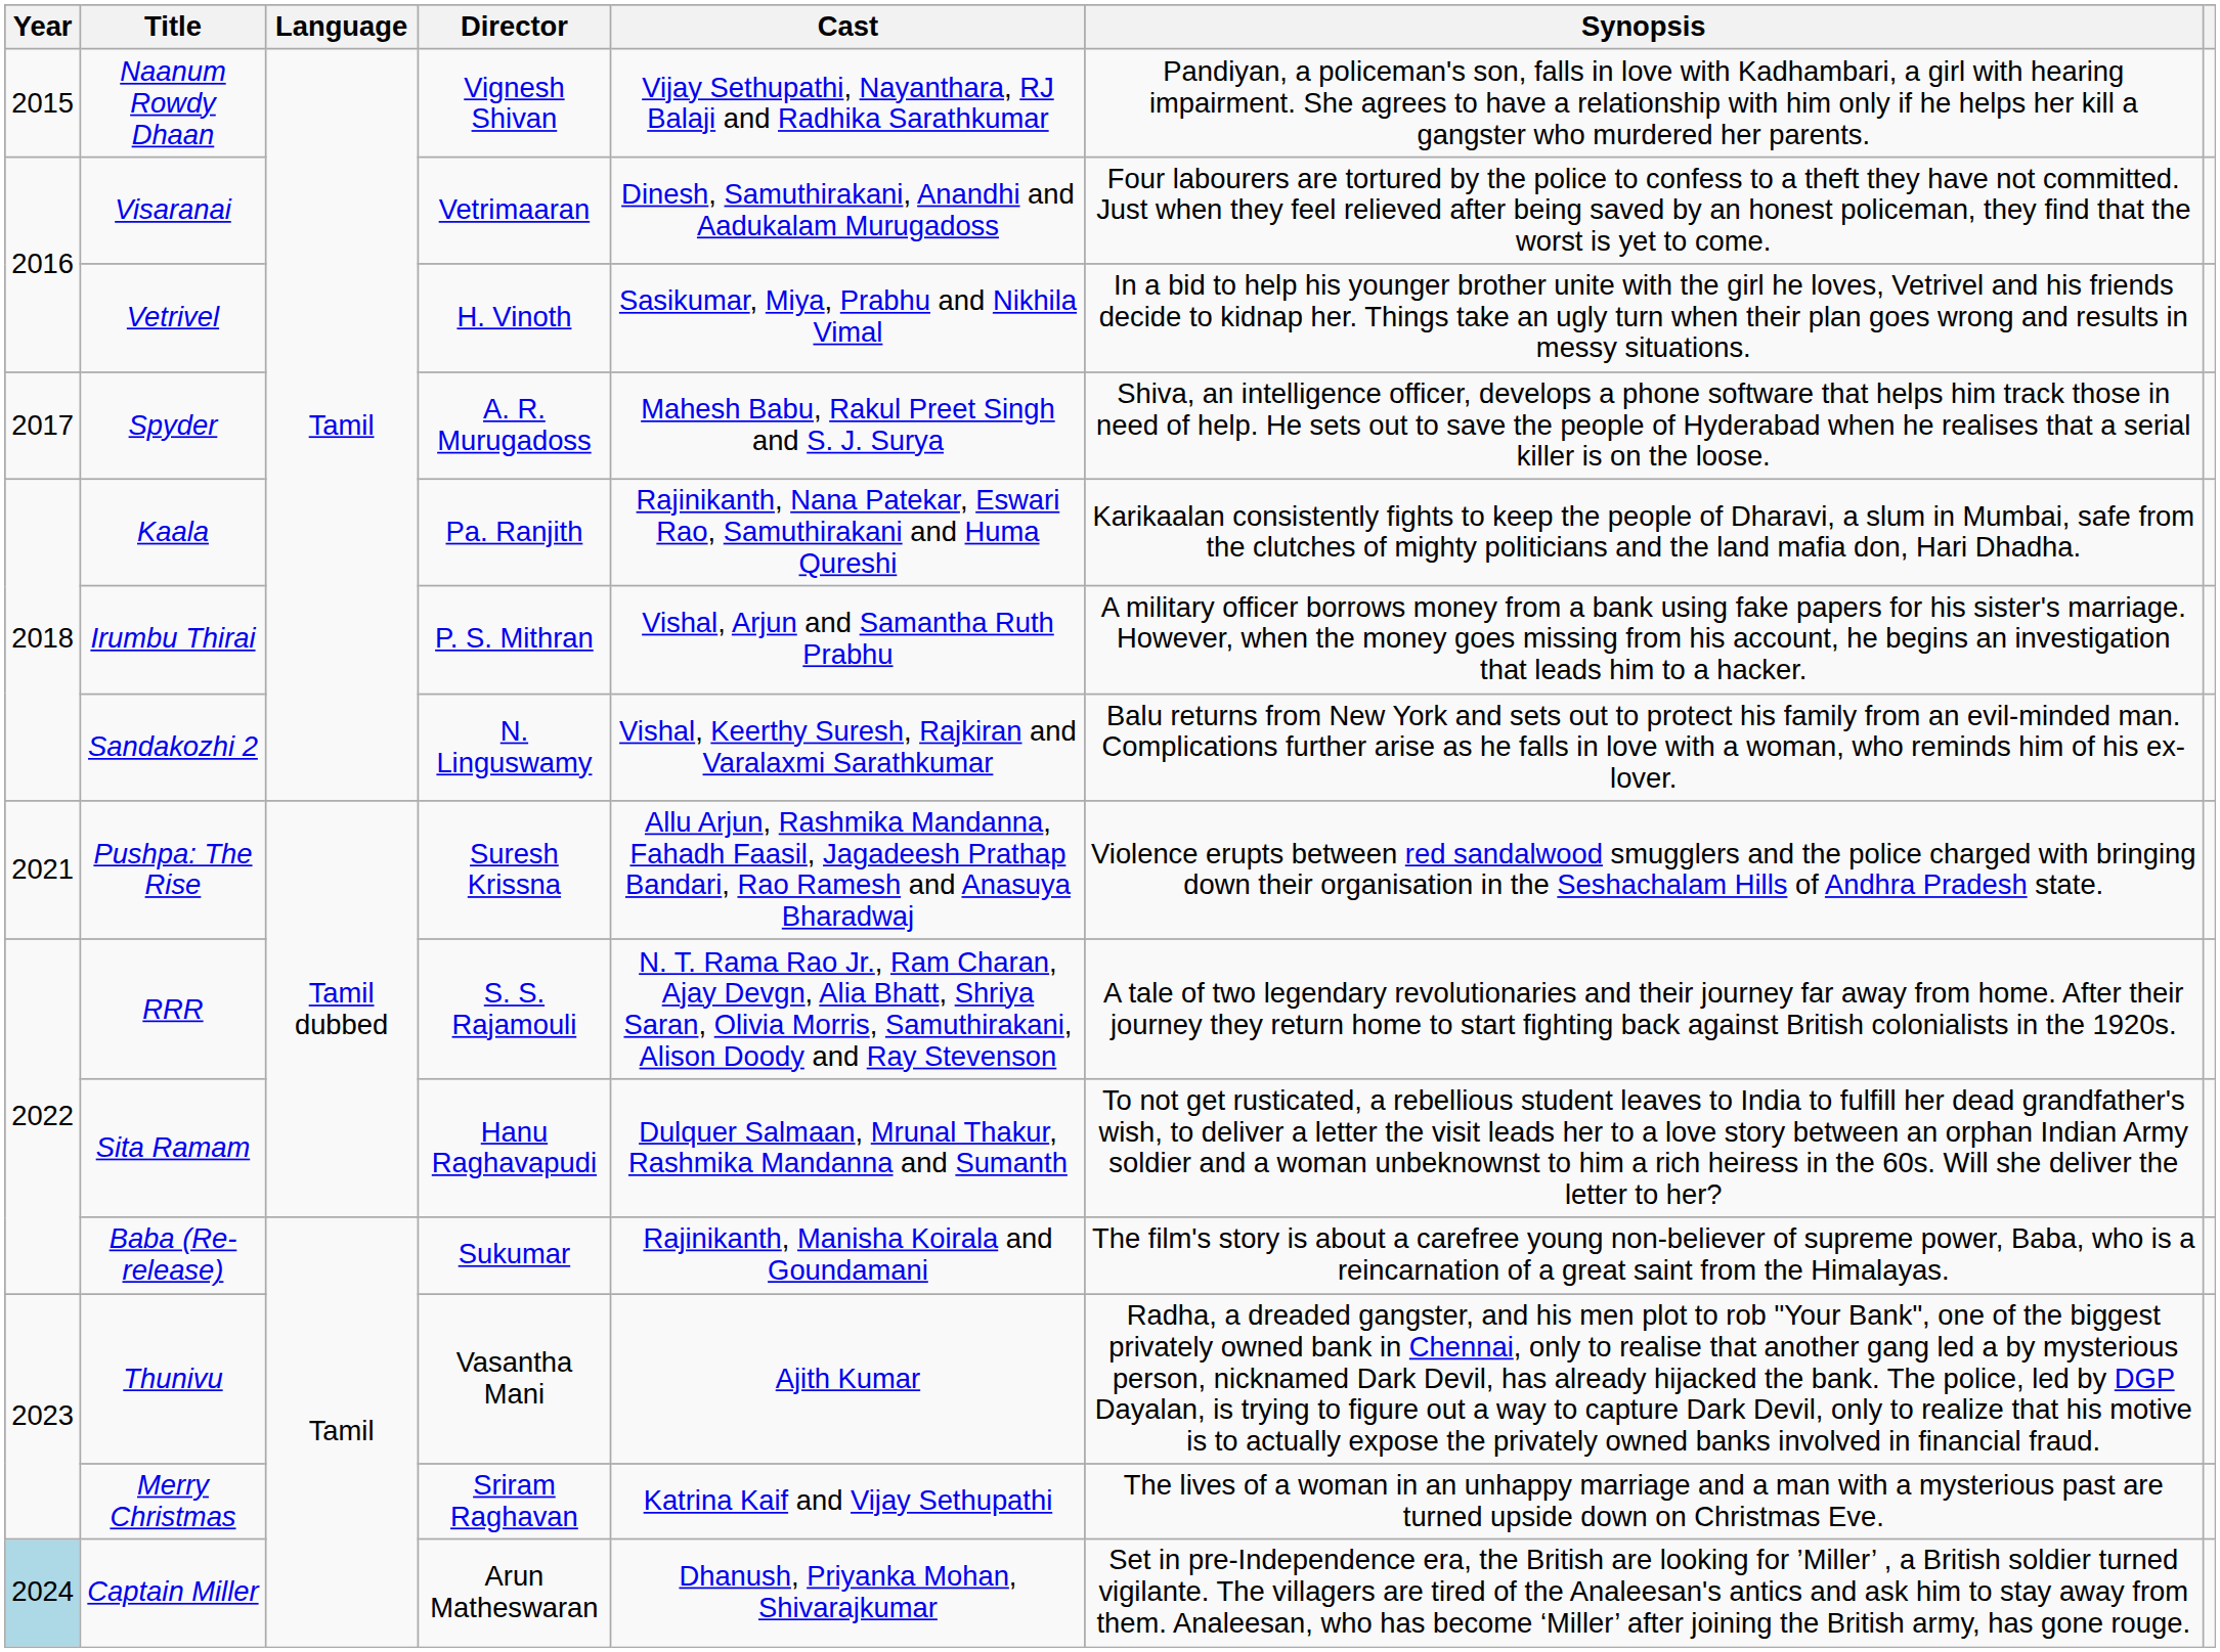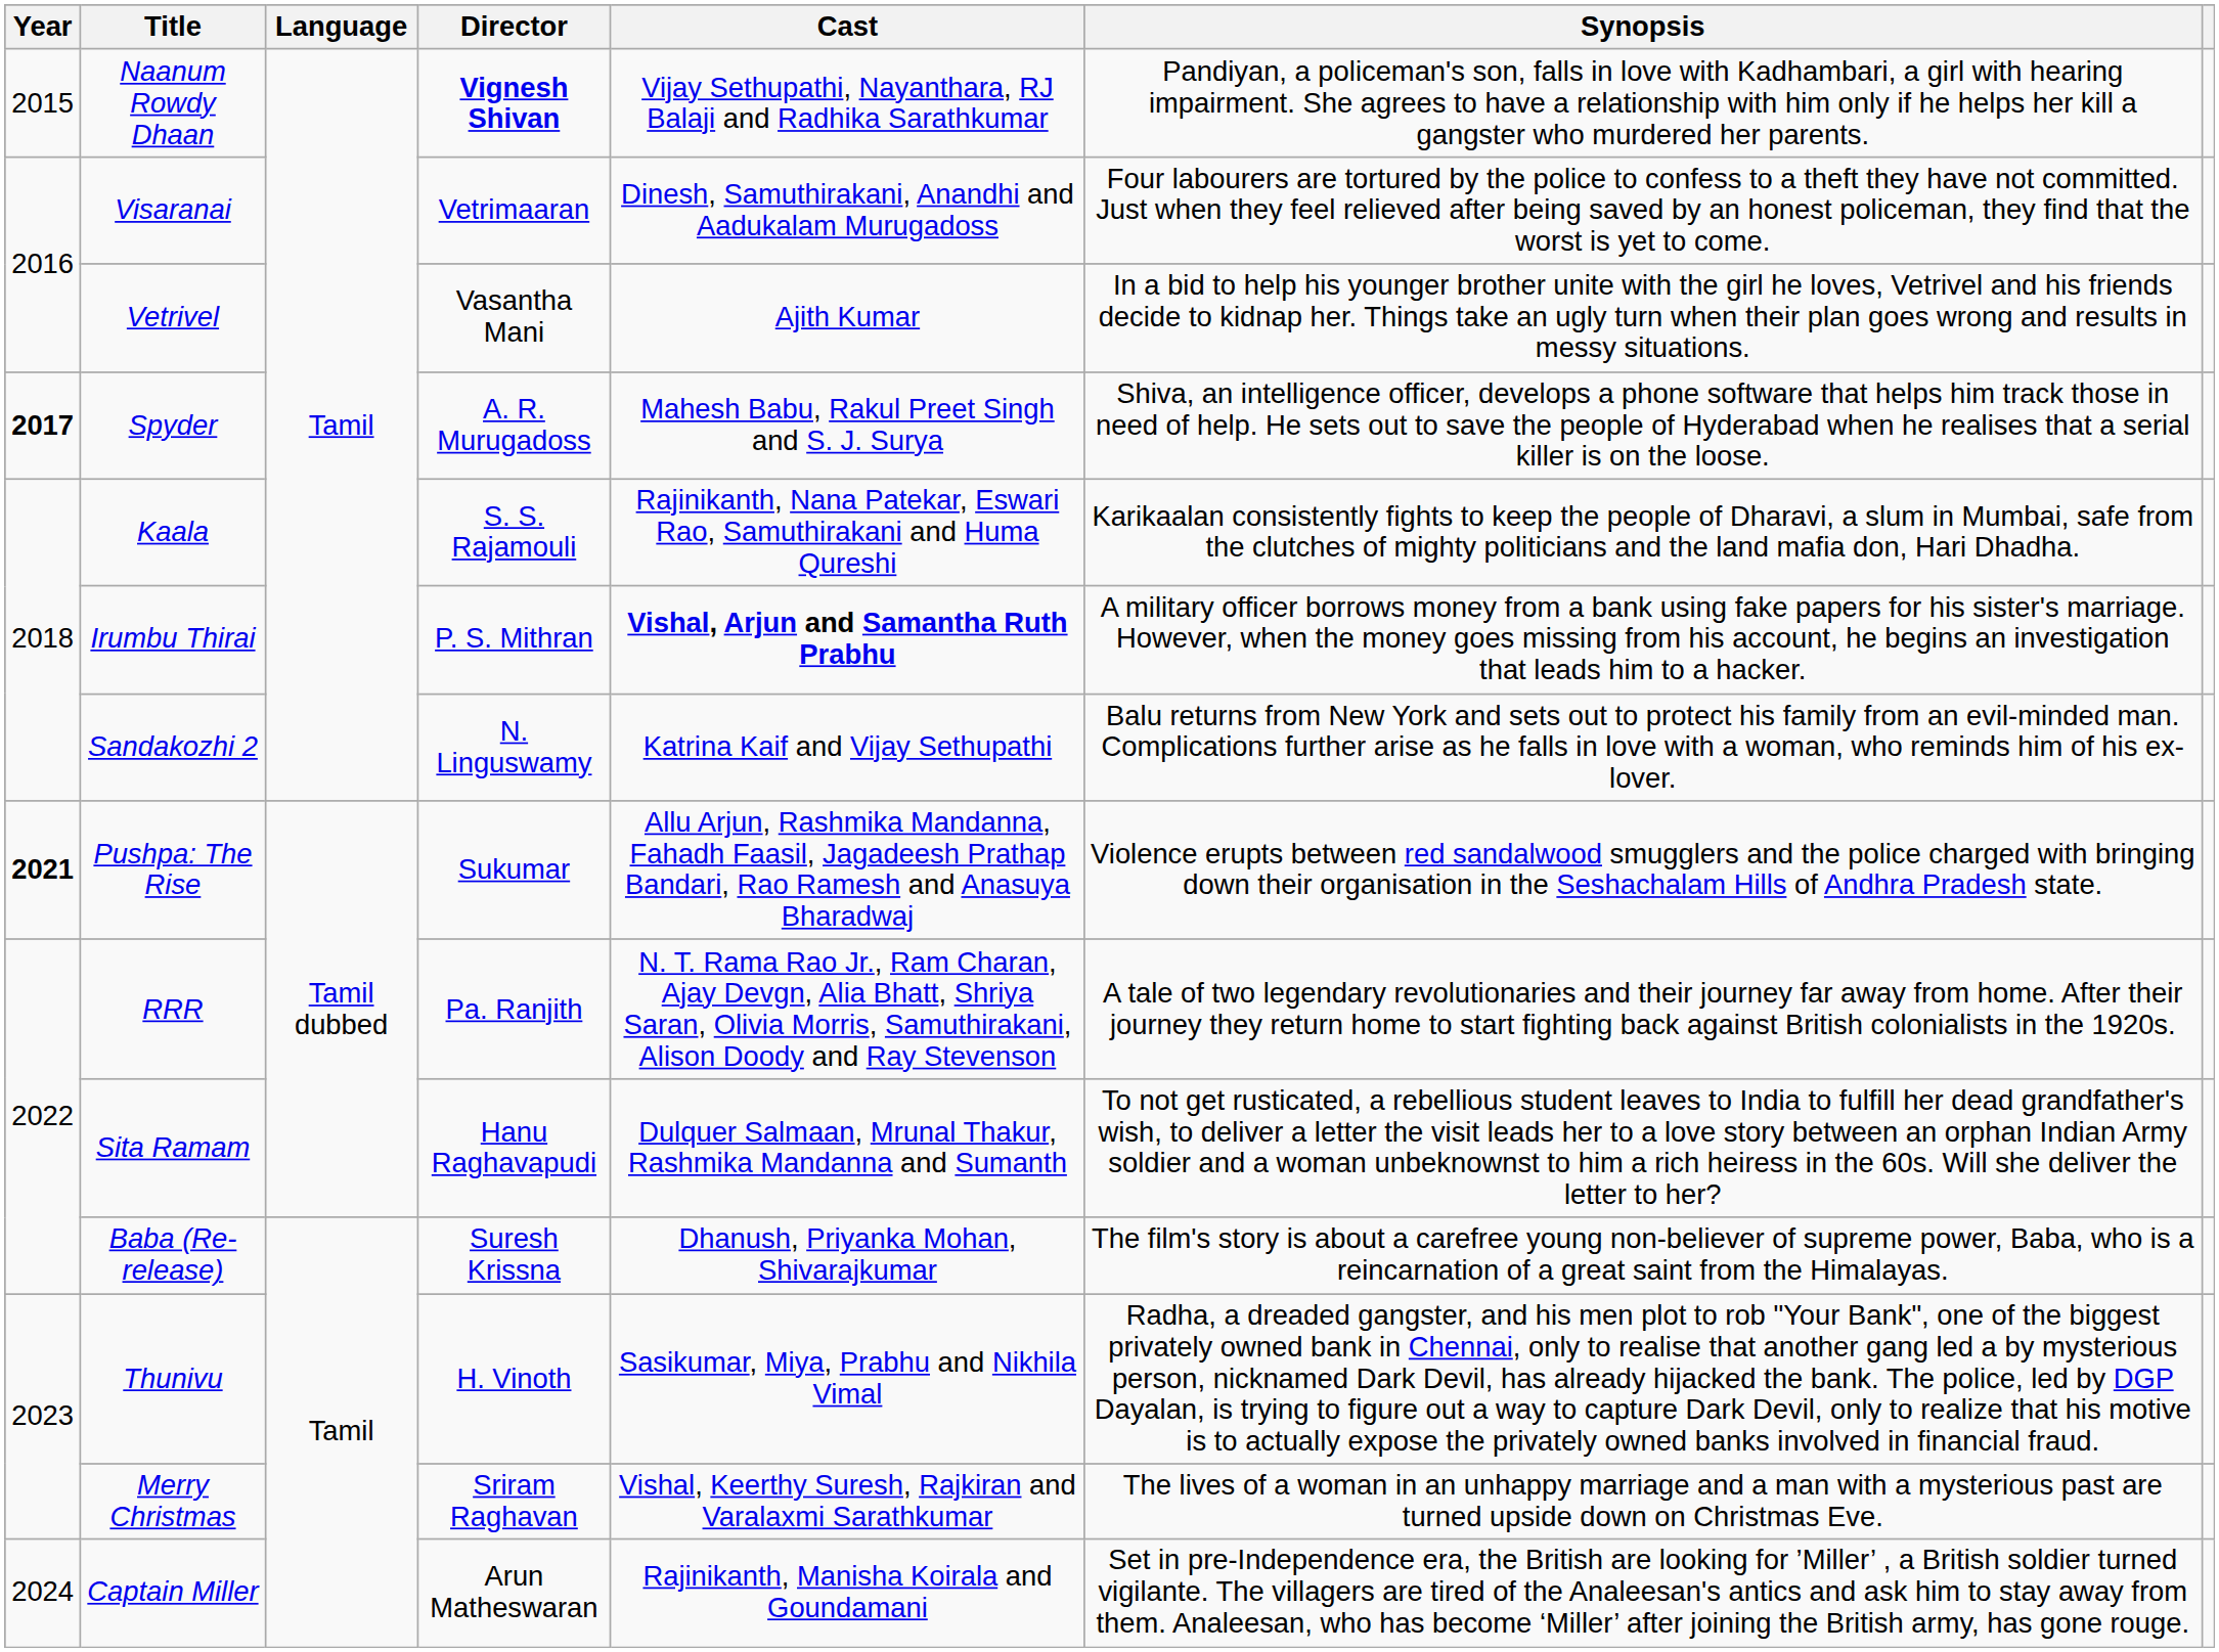 <table class="wikitable plainrowheaders sortable" style="width: 100%; text-align: center;">
 <tr>
 <th scope="col">Year</th>
 <th scope="col">Title</th>
 <th scope="col">Language</th>
 <th scope="col">Director</th>
 <th scope="col">Cast</th>
 <th scope="col" class="unsortable">Synopsis</th>
 <th scope="col" class="unsortable"></th>
 </tr>
 <tr>
 <td>2015</td>
 <td><em><a href='#'>Naanum Rowdy Dhaan</a></em></td>
 <td rowspan=7><a href='#'>Tamil</a></td>
-<td><a href='#'>Vignesh Shivan</a></td>
+<td><strong><a href='#'>Vignesh Shivan</a></strong></td>
 <td><a href='#'>Vijay Sethupathi</a>, <a href='#'>Nayanthara</a>, <a href='#'>RJ Balaji</a> and <a href='#'>Radhika Sarathkumar</a></td>
 <td>Pandiyan, a policeman's son, falls in love with Kadhambari, a girl with hearing impairment. She agrees to have a relationship with him only if he helps her kill a gangster who murdered her parents.</td>
 <td></td>
 </tr>
 <tr>
 <td rowspan=2>2016</td>
 <td><em><a href='#'>Visaranai</a></em></td>
 <td><a href='#'>Vetrimaaran</a></td>
 <td><a href='#'>Dinesh</a>, <a href='#'>Samuthirakani</a>, <a href='#'>Anandhi</a> and <a href='#'>Aadukalam Murugadoss</a></td>
 <td>Four labourers are tortured by the police to confess to a theft they have not committed. Just when they feel relieved after being saved by an honest policeman, they find that the worst is yet to come.</td>
 <td></td>
 </tr>
 <tr>
 <td><em><a href='#'>Vetrivel</a></em></td>
-<td><a href='#'>H. Vinoth</a></td>
-<td><a href='#'>Sasikumar</a>, <a href='#'>Miya</a>, <a href='#'>Prabhu</a> and <a href='#'>Nikhila Vimal</a></td>
+<td>Vasantha Mani</td>
+<td><a href='#'>Ajith Kumar</a></td>
 <td>In a bid to help his younger brother unite with the girl he loves, Vetrivel and his friends decide to kidnap her. Things take an ugly turn when their plan goes wrong and results in messy situations.</td>
 <td></td>
 </tr>
 <tr>
-<td>2017</td>
+<td><strong>2017</strong></td>
 <td><em><a href='#'>Spyder</a></em></td>
 <td><a href='#'>A. R. Murugadoss</a></td>
 <td><a href='#'>Mahesh Babu</a>, <a href='#'>Rakul Preet Singh</a> and <a href='#'>S. J. Surya</a></td>
 <td>Shiva, an intelligence officer, develops a phone software that helps him track those in need of help. He sets out to save the people of Hyderabad when he realises that a serial killer is on the loose.</td>
 <td></td>
 </tr>
 <tr>
 <td rowspan=3>2018</td>
 <td><em><a href='#'>Kaala</a></em></td>
-<td><a href='#'>Pa. Ranjith</a></td>
+<td><a href='#'>S. S. Rajamouli</a></td>
 <td><a href='#'>Rajinikanth</a>, <a href='#'>Nana Patekar</a>, <a href='#'>Eswari Rao</a>, <a href='#'>Samuthirakani</a> and <a href='#'>Huma Qureshi</a></td>
 <td>Karikaalan consistently fights to keep the people of Dharavi, a slum in Mumbai, safe from the clutches of mighty politicians and the land mafia don, Hari Dhadha.</td>
 <td></td>
 </tr>
 <tr>
 <td><em><a href='#'>Irumbu Thirai</a></em></td>
 <td><a href='#'>P. S. Mithran</a></td>
-<td><a href='#'>Vishal</a>, <a href='#'>Arjun</a> and <a href='#'>Samantha Ruth Prabhu</a></td>
+<td><strong><a href='#'>Vishal</a>, <a href='#'>Arjun</a> and <a href='#'>Samantha Ruth Prabhu</a></strong></td>
 <td>A military officer borrows money from a bank using fake papers for his sister's marriage. However, when the money goes missing from his account, he begins an investigation that leads him to a hacker.</td>
 <td></td>
 </tr>
 <tr>
 <td><em><a href='#'>Sandakozhi 2</a></em></td>
 <td><a href='#'>N. Linguswamy</a></td>
-<td><a href='#'>Vishal</a>, <a href='#'>Keerthy Suresh</a>, <a href='#'>Rajkiran</a> and <a href='#'>Varalaxmi Sarathkumar</a></td>
+<td><a href='#'>Katrina Kaif</a> and <a href='#'>Vijay Sethupathi</a></td>
 <td>Balu returns from New York and sets out to protect his family from an evil-minded man. Complications further arise as he falls in love with a woman, who reminds him of his ex-lover.</td>
 <td></td>
 </tr>
 <tr>
-<td>2021</td>
+<td><strong>2021</strong></td>
 <td><em><a href='#'>Pushpa: The Rise</a></em></td>
 <td rowspan="3"><a href='#'>Tamil</a> dubbed</td>
-<td><a href='#'>Suresh Krissna</a></td>
+<td><a href='#'>Sukumar</a></td>
 <td><a href='#'>Allu Arjun</a>, <a href='#'>Rashmika Mandanna</a>, <a href='#'>Fahadh Faasil</a>, <a href='#'>Jagadeesh Prathap Bandari</a>, <a href='#'>Rao Ramesh</a> and <a href='#'>Anasuya Bharadwaj</a></td>
 <td>Violence erupts between <a href='#'>red sandalwood</a> smugglers and the police charged with bringing down their organisation in the <a href='#'>Seshachalam Hills</a> of <a href='#'>Andhra Pradesh</a> state.</td>
 <td></td>
 </tr>
 <tr>
 <td rowspan="3">2022</td>
 <td><em><a href='#'>RRR</a></em></td>
-<td><a href='#'>S. S. Rajamouli</a></td>
+<td><a href='#'>Pa. Ranjith</a></td>
 <td><a href='#'>N. T. Rama Rao Jr.</a>, <a href='#'>Ram Charan</a>, <a href='#'>Ajay Devgn</a>, <a href='#'>Alia Bhatt</a>, <a href='#'>Shriya Saran</a>, <a href='#'>Olivia Morris</a>, <a href='#'>Samuthirakani</a>, <a href='#'>Alison Doody</a> and <a href='#'>Ray Stevenson</a></td>
 <td>A tale of two legendary revolutionaries and their journey far away from home. After their journey they return home to start fighting back against British colonialists in the 1920s.</td>
 <td></td>
 </tr>
 <tr>
 <td><em><a href='#'>Sita Ramam</a></em></td>
 <td><a href='#'>Hanu Raghavapudi</a></td>
 <td><a href='#'>Dulquer Salmaan</a>, <a href='#'>Mrunal Thakur</a>, <a href='#'>Rashmika Mandanna</a> and <a href='#'>Sumanth</a></td>
 <td>To not get rusticated, a rebellious student leaves to India to fulfill her dead grandfather's wish, to deliver a letter the visit leads her to a love story between an orphan Indian Army soldier and a woman unbeknownst to him a rich heiress in the 60s. Will she deliver the letter to her?</td>
 <td></td>
 </tr>
 <tr>
 <td><em><a href='#'>Baba (Re-release)</a></em></td>
 <td rowspan="4">Tamil</td>
-<td><a href='#'>Sukumar</a></td>
-<td><a href='#'>Rajinikanth</a>, <a href='#'>Manisha Koirala</a> and <a href='#'>Goundamani</a></td>
+<td><a href='#'>Suresh Krissna</a></td>
+<td><a href='#'>Dhanush</a>, <a href='#'>Priyanka Mohan</a>, <a href='#'>Shivarajkumar</a></td>
 <td>The film's story is about a carefree young non-believer of supreme power, Baba, who is a reincarnation of a great saint from the Himalayas.</td>
 <td></td>
 </tr>
 <tr>
 <td rowspan="2">2023</td>
 <td><em><a href='#'>Thunivu</a></em></td>
-<td>Vasantha Mani</td>
-<td><a href='#'>Ajith Kumar</a></td>
+<td><a href='#'>H. Vinoth</a></td>
+<td><a href='#'>Sasikumar</a>, <a href='#'>Miya</a>, <a href='#'>Prabhu</a> and <a href='#'>Nikhila Vimal</a></td>
 <td>Radha, a dreaded gangster, and his men plot to rob "Your Bank", one of the biggest privately owned bank in <a href='#'>Chennai</a>, only to realise that another gang led a by mysterious person, nicknamed Dark Devil, has already hijacked the bank. The police, led by <a href='#'>DGP</a> Dayalan, is trying to figure out a way to capture Dark Devil, only to realize that his motive is to actually expose the privately owned banks involved in financial fraud.</td>
 <td></td>
 </tr>
 <tr>
 <td><em><a href='#'>Merry Christmas</a></em></td>
 <td><a href='#'>Sriram Raghavan</a></td>
-<td><a href='#'>Katrina Kaif</a> and <a href='#'>Vijay Sethupathi</a></td>
+<td><a href='#'>Vishal</a>, <a href='#'>Keerthy Suresh</a>, <a href='#'>Rajkiran</a> and <a href='#'>Varalaxmi Sarathkumar</a></td>
 <td>The lives of a woman in an unhappy marriage and a man with a mysterious past are turned upside down on Christmas Eve.</td>
 <td></td>
 </tr>
 <tr>
-<td style="background: lightblue;">2024</td>
+<td>2024</td>
 <td><em><a href='#'>Captain Miller</a></em></td>
 <td>Arun Matheswaran</td>
-<td><a href='#'>Dhanush</a>, <a href='#'>Priyanka Mohan</a>, <a href='#'>Shivarajkumar</a></td>
+<td><a href='#'>Rajinikanth</a>, <a href='#'>Manisha Koirala</a> and <a href='#'>Goundamani</a></td>
 <td>Set in pre-Independence era, the British are looking for ’Miller’ , a British soldier turned vigilante. The villagers are tired of the Analeesan's  antics and ask him to stay away from them. Analeesan, who has become ‘Miller’ after joining the British army, has gone rouge.</td>
 <td></td>
 </tr>
 </table>
